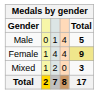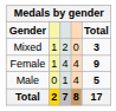 <table class="wikitable" style="font-size:85%;float:right">
 <tr bgcolor=EFEFEF>
 <th colspan=5>Medals by gender</th>
 </tr>
 <tr align=center>
 <td><strong>Gender</strong></td>
 <td bgcolor=F7F6A8></td>
 <td bgcolor=DCE5E5></td>
 <td bgcolor=FFDAB9></td>
 <td><strong>Total</strong></td>
 </tr>
 <tr align=center>
-<td>Male</td>
-<td bgcolor=F7F6A8>0</td>
-<td bgcolor=DCE5E5>1</td>
-<td bgcolor=FFDAB9>4</td>
-<td><strong>5</strong></td>
+<td>Mixed</td>
+<td bgcolor=F7F6A8>1</td>
+<td bgcolor=DCE5E5>2</td>
+<td bgcolor=FFDAB9>0</td>
+<td><strong>3</strong></td>
 </tr>
 <tr align=center>
 <td>Female</td>
 <td bgcolor=F7F6A8>1</td>
 <td bgcolor=DCE5E5>4</td>
 <td bgcolor=FFDAB9>4</td>
-<td style="background: khaki;"><strong>9</strong></td>
+<td><strong>9</strong></td>
 </tr>
 <tr align=center>
-<td>Mixed</td>
-<td bgcolor=F7F6A8>1</td>
-<td bgcolor=DCE5E5>2</td>
-<td bgcolor=FFDAB9>0</td>
-<td><strong>3</strong></td>
+<td>Male</td>
+<td bgcolor=F7F6A8>0</td>
+<td bgcolor=DCE5E5>1</td>
+<td bgcolor=FFDAB9>4</td>
+<td><strong>5</strong></td>
 </tr>
 <tr align=center>
 <th>Total</th>
 <th style="background:gold">2</th>
 <th style="background:silver">7</th>
 <th style="background:#c96">8</th>
 <th>17</th>
 </tr>
 </table>
